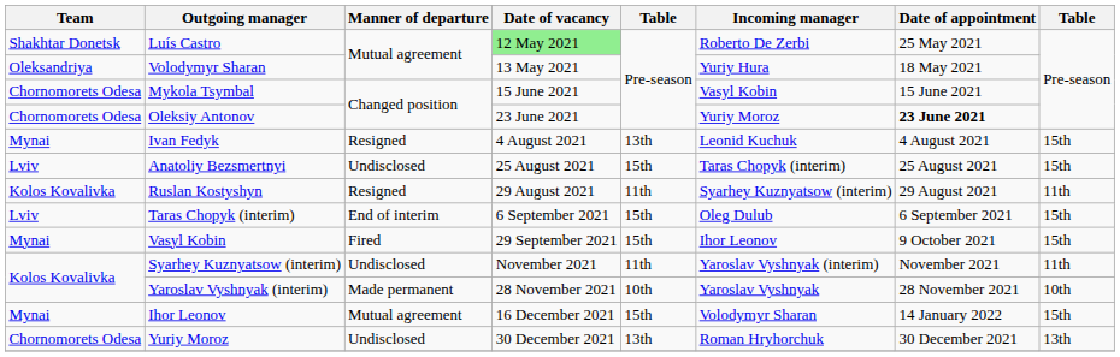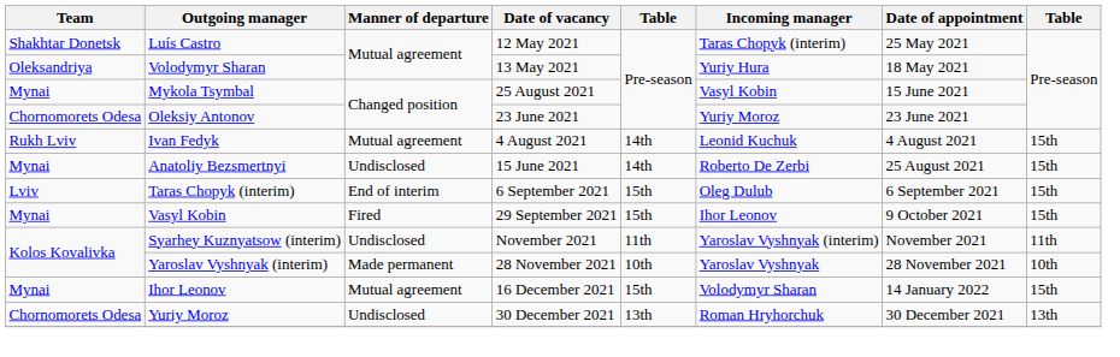 <table class="wikitable sortable">
 <tr>
 <th>Team</th>
 <th>Outgoing manager</th>
 <th>Manner of departure</th>
 <th>Date of vacancy</th>
 <th>Table</th>
 <th>Incoming manager</th>
 <th>Date of appointment</th>
 <th>Table</th>
 </tr>
 <tr>
 <td><a href='#'>Shakhtar Donetsk</a></td>
 <td> <a href='#'>Luís Castro</a></td>
 <td rowspan=2>Mutual agreement</td>
-<td style="background: lightgreen;">12 May 2021</td>
+<td>12 May 2021</td>
 <td rowspan=4>Pre-season</td>
-<td> <a href='#'>Roberto De Zerbi</a></td>
+<td> <a href='#'>Taras Chopyk</a> (interim)</td>
 <td>25 May 2021</td>
 <td rowspan=4>Pre-season</td>
 </tr>
 <tr>
 <td><a href='#'>Oleksandriya</a></td>
 <td> <a href='#'>Volodymyr Sharan</a></td>
 <td>13 May 2021</td>
 <td> <a href='#'>Yuriy Hura</a></td>
 <td>18 May 2021</td>
 </tr>
 <tr>
-<td><a href='#'>Chornomorets Odesa</a></td>
+<td><a href='#'>Mynai</a></td>
 <td> <a href='#'>Mykola Tsymbal</a></td>
 <td rowspan=2>Changed position</td>
-<td>15 June 2021</td>
+<td>25 August 2021</td>
 <td> <a href='#'>Vasyl Kobin</a></td>
 <td>15 June 2021</td>
 </tr>
 <tr>
 <td><a href='#'>Chornomorets Odesa</a></td>
 <td> <a href='#'>Oleksiy Antonov</a></td>
 <td>23 June 2021</td>
 <td> <a href='#'>Yuriy Moroz</a></td>
-<td><strong>23 June 2021</strong></td>
+<td>23 June 2021</td>
 </tr>
 <tr>
-<td><a href='#'>Mynai</a></td>
+<td><a href='#'>Rukh Lviv</a></td>
 <td> <a href='#'>Ivan Fedyk</a></td>
-<td>Resigned</td>
+<td>Mutual agreement</td>
 <td>4 August 2021</td>
-<td>13th</td>
+<td>14th</td>
 <td> <a href='#'>Leonid Kuchuk</a></td>
 <td>4 August 2021</td>
 <td>15th</td>
 </tr>
 <tr>
-<td><a href='#'>Lviv</a></td>
+<td><a href='#'>Mynai</a></td>
 <td> <a href='#'>Anatoliy Bezsmertnyi</a></td>
 <td>Undisclosed</td>
+<td>15 June 2021</td>
+<td>14th</td>
+<td> <a href='#'>Roberto De Zerbi</a></td>
 <td>25 August 2021</td>
 <td>15th</td>
-<td> <a href='#'>Taras Chopyk</a> (interim)</td>
-<td>25 August 2021</td>
-<td>15th</td>
-</tr>
-<tr>
-<td><a href='#'>Kolos Kovalivka</a></td>
-<td> <a href='#'>Ruslan Kostyshyn</a></td>
-<td>Resigned</td>
-<td>29 August 2021</td>
-<td>11th</td>
-<td> <a href='#'>Syarhey Kuznyatsow</a> (interim)</td>
-<td>29 August 2021</td>
-<td>11th</td>
 </tr>
 <tr>
 <td><a href='#'>Lviv</a></td>
 <td> <a href='#'>Taras Chopyk</a> (interim)</td>
 <td>End of interim</td>
 <td>6 September 2021</td>
 <td>15th</td>
 <td> <a href='#'>Oleg Dulub</a></td>
 <td>6 September 2021</td>
 <td>15th</td>
 </tr>
 <tr>
 <td><a href='#'>Mynai</a></td>
 <td> <a href='#'>Vasyl Kobin</a></td>
 <td>Fired</td>
 <td>29 September 2021</td>
 <td>15th</td>
 <td> <a href='#'>Ihor Leonov</a></td>
 <td>9 October 2021</td>
 <td>15th</td>
 </tr>
 <tr>
 <td rowspan=2><a href='#'>Kolos Kovalivka</a></td>
 <td> <a href='#'>Syarhey Kuznyatsow</a> (interim)</td>
 <td>Undisclosed</td>
 <td>November 2021</td>
 <td>11th</td>
 <td> <a href='#'>Yaroslav Vyshnyak</a> (interim)</td>
 <td>November 2021</td>
 <td>11th</td>
 </tr>
 <tr>
 <td> <a href='#'>Yaroslav Vyshnyak</a> (interim)</td>
 <td>Made permanent</td>
 <td>28 November 2021</td>
 <td>10th</td>
 <td> <a href='#'>Yaroslav Vyshnyak</a></td>
 <td>28 November 2021</td>
 <td>10th</td>
 </tr>
 <tr>
 <td><a href='#'>Mynai</a></td>
 <td> <a href='#'>Ihor Leonov</a></td>
 <td>Mutual agreement</td>
 <td>16 December 2021</td>
 <td>15th</td>
 <td> <a href='#'>Volodymyr Sharan</a></td>
 <td>14 January 2022</td>
 <td>15th</td>
 </tr>
 <tr>
 <td><a href='#'>Chornomorets Odesa</a></td>
 <td> <a href='#'>Yuriy Moroz</a></td>
 <td>Undisclosed</td>
 <td>30 December 2021</td>
 <td>13th</td>
 <td> <a href='#'>Roman Hryhorchuk</a></td>
 <td>30 December 2021</td>
 <td>13th</td>
 </tr>
 <tr>
 </tr>
 </table>
